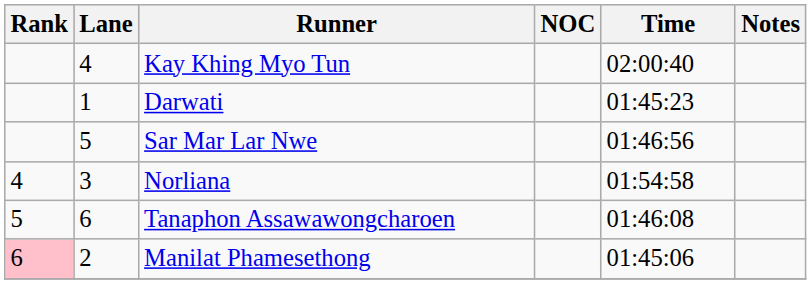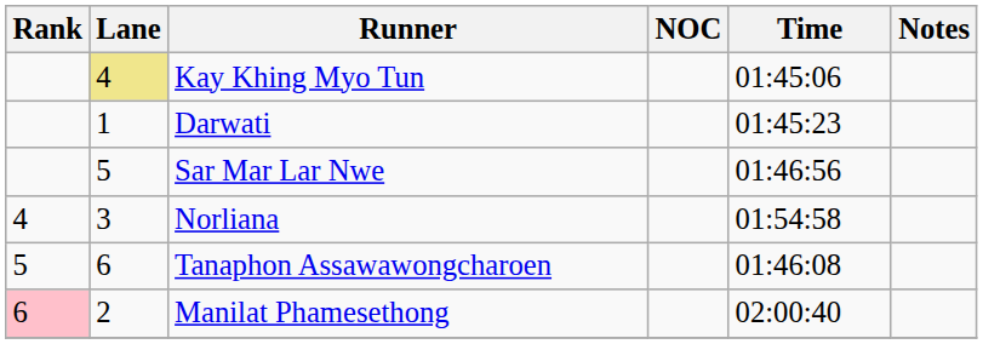 <table class="wikitable sortable" style="text-align:Left">
 <tr>
 <th width=10>Rank</th>
 <th width=10>Lane</th>
 <th width=250>Runner</th>
 <th width=10>NOC</th>
 <th width=80>Time</th>
 <th width=10>Notes</th>
 </tr>
 <tr>
 <td></td>
-<td>4</td>
+<td style="background: khaki;">4</td>
 <td><a href='#'>Kay Khing Myo Tun</a></td>
 <td></td>
-<td>02:00:40</td>
+<td>01:45:06</td>
 <td></td>
 </tr>
 <tr>
 <td></td>
 <td>1</td>
 <td><a href='#'>Darwati</a></td>
 <td></td>
 <td>01:45:23</td>
 <td></td>
 </tr>
 <tr>
 <td></td>
 <td>5</td>
 <td><a href='#'>Sar Mar Lar Nwe</a></td>
 <td></td>
 <td>01:46:56</td>
 <td></td>
 </tr>
 <tr>
 <td>4</td>
 <td>3</td>
 <td><a href='#'>Norliana</a></td>
 <td></td>
 <td>01:54:58</td>
 <td></td>
 </tr>
 <tr>
 <td>5</td>
 <td>6</td>
 <td><a href='#'>Tanaphon Assawawongcharoen</a></td>
 <td></td>
 <td>01:46:08</td>
 <td></td>
 </tr>
 <tr>
 <td style="background: pink;">6</td>
 <td>2</td>
 <td><a href='#'>Manilat Phamesethong</a></td>
 <td></td>
-<td>01:45:06</td>
+<td>02:00:40</td>
 <td></td>
 </tr>
 <tr>
 </tr>
 </table>
